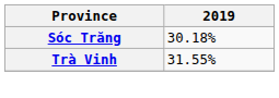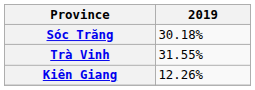 <table class=wikitable style=width:20em>
 <tr>
 <th>Province</th>
 <th>2019</th>
 </tr>
 <tr>
 <th><a href='#'>Sóc Trăng</a></th>
 <td>30.18%</td>
 </tr>
 <tr>
 <th><a href='#'>Trà Vinh</a></th>
 <td>31.55%</td>
 </tr>
 <tr>
+<th><a href='#'>Kiên Giang</a></th>
+<td>12.26%</td>
+</tr>
+<tr>
 </tr>
 </table>
